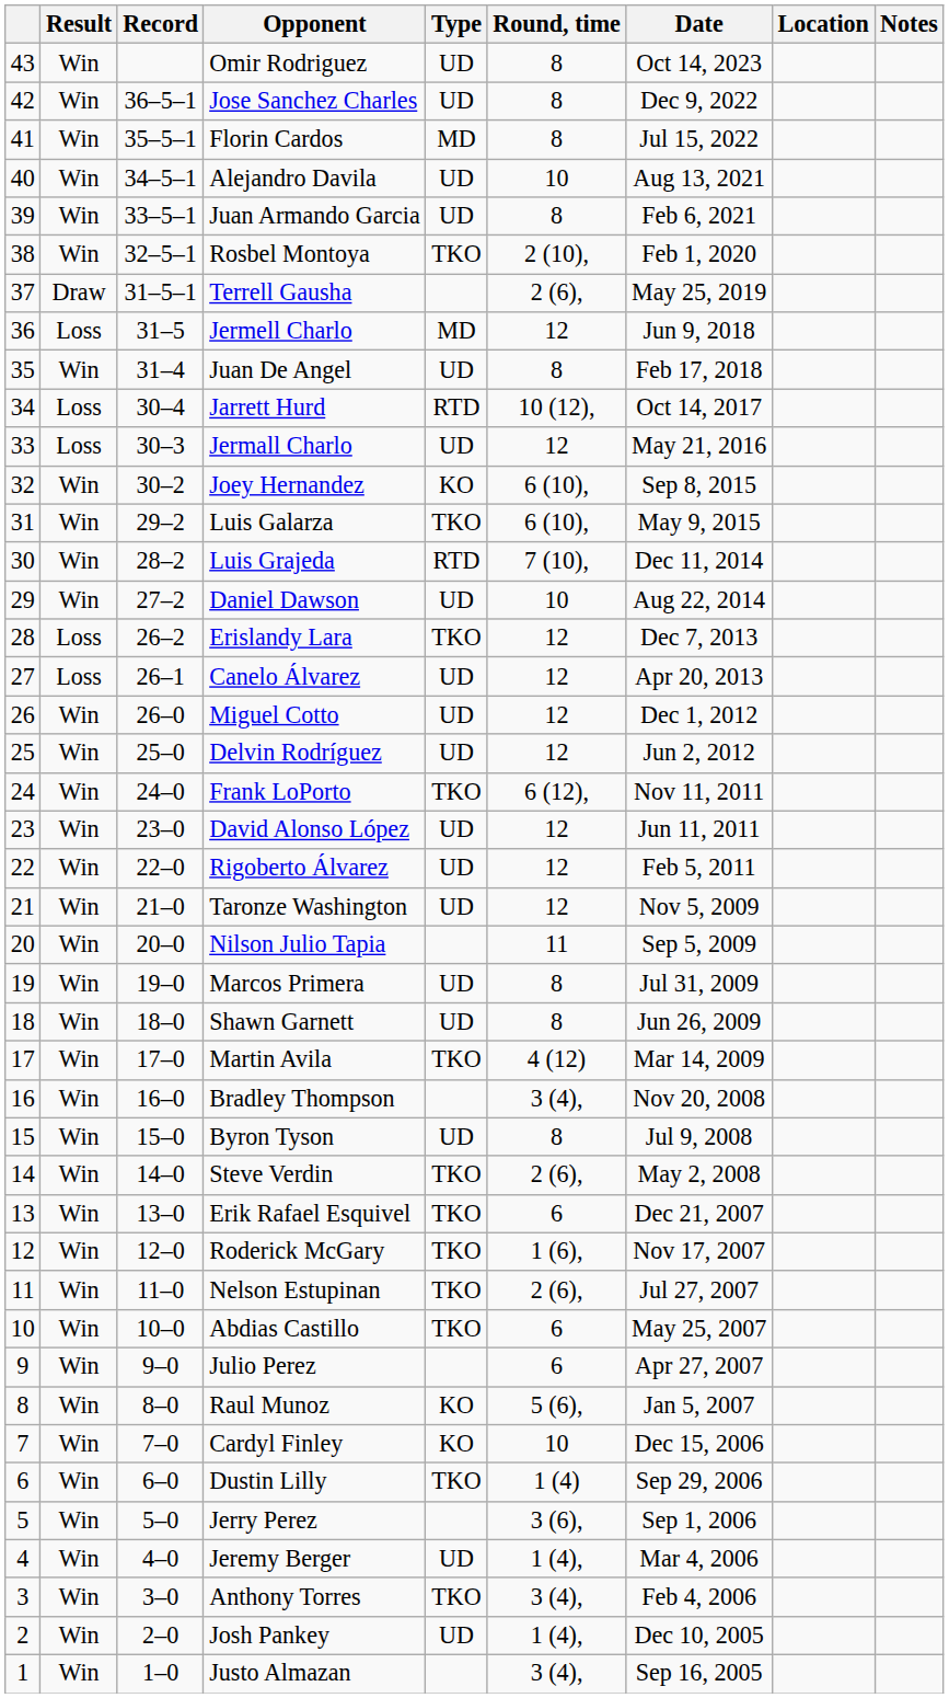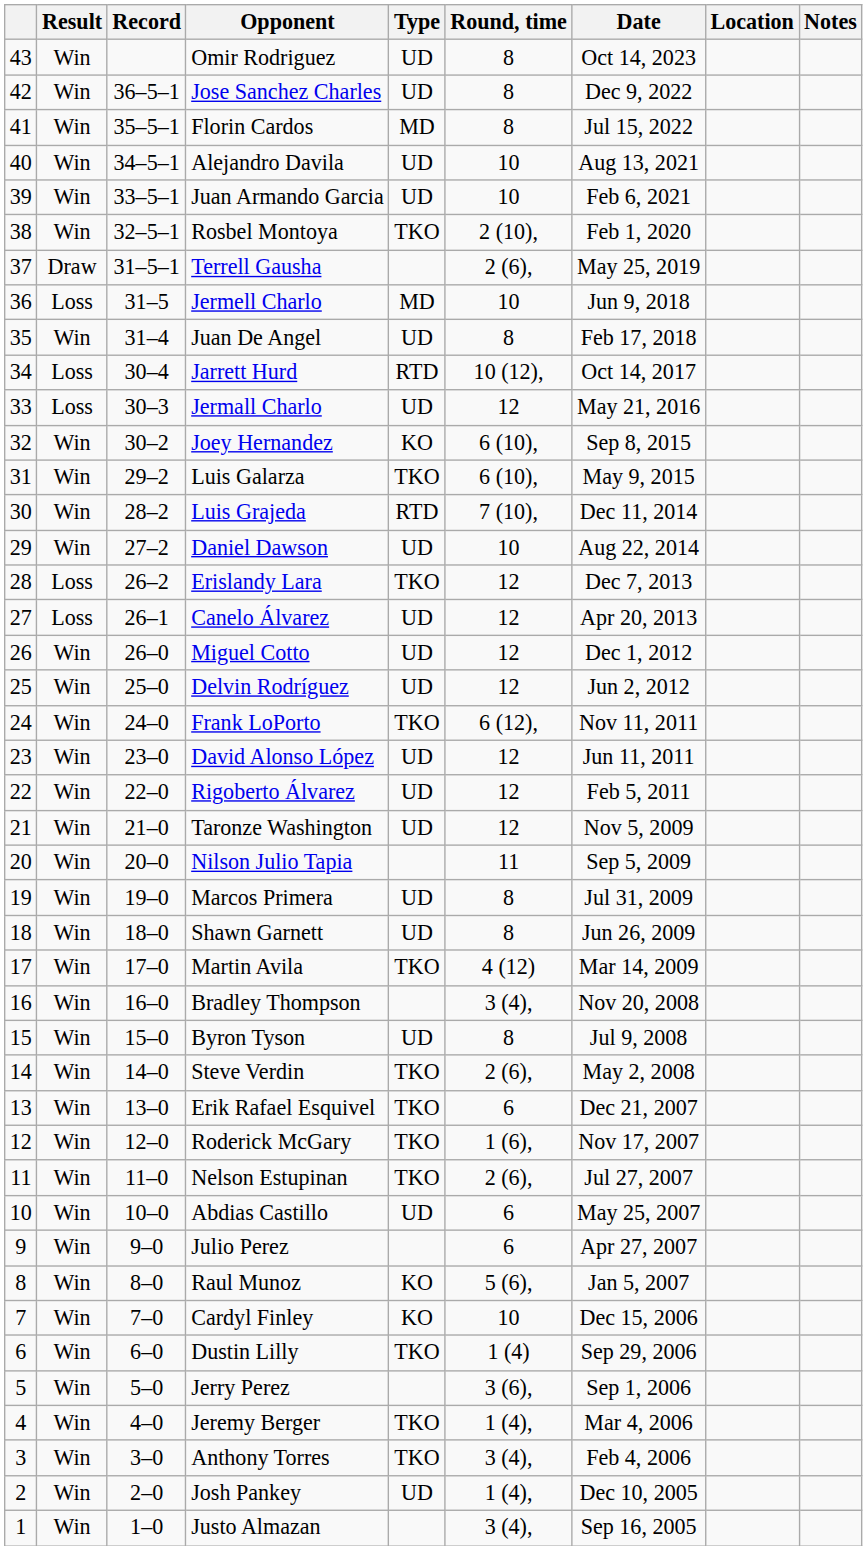 <table class="wikitable" style="text-align:center">
 <tr>
 <th></th>
 <th>Result</th>
 <th>Record</th>
 <th>Opponent</th>
 <th>Type</th>
 <th>Round, time</th>
 <th>Date</th>
 <th>Location</th>
 <th>Notes</th>
 </tr>
 <tr>
 <td>43</td>
 <td>Win</td>
 <td></td>
 <td style="text-align:left;">Omir Rodriguez</td>
 <td>UD</td>
 <td>8</td>
 <td>Oct 14, 2023</td>
 <td style="text-align:left;"></td>
 <td></td>
 </tr>
 <tr>
 <td>42</td>
 <td>Win</td>
 <td>36–5–1</td>
 <td style="text-align:left;"><a href='#'>Jose Sanchez Charles</a></td>
 <td>UD</td>
 <td>8</td>
 <td>Dec 9, 2022</td>
 <td style="text-align:left;"></td>
 <td style="text-align:left;"></td>
 </tr>
 <tr>
 <td>41</td>
 <td>Win</td>
 <td>35–5–1</td>
 <td style="text-align:left;">Florin Cardos</td>
 <td>MD</td>
 <td>8</td>
 <td>Jul 15, 2022</td>
 <td style="text-align:left;"></td>
 <td></td>
 </tr>
 <tr>
 <td>40</td>
 <td>Win</td>
 <td>34–5–1</td>
 <td style="text-align:left;">Alejandro Davila</td>
 <td>UD</td>
 <td>10</td>
 <td>Aug 13, 2021</td>
 <td style="text-align:left;"></td>
 <td></td>
 </tr>
 <tr>
 <td>39</td>
 <td>Win</td>
 <td>33–5–1</td>
 <td style="text-align:left;">Juan Armando Garcia</td>
 <td>UD</td>
-<td>8</td>
+<td>10</td>
 <td>Feb 6, 2021</td>
 <td style="text-align:left;"></td>
 <td></td>
 </tr>
 <tr>
 <td>38</td>
 <td>Win</td>
 <td>32–5–1</td>
 <td style="text-align:left;">Rosbel Montoya</td>
 <td>TKO</td>
 <td>2 (10), </td>
 <td>Feb 1, 2020</td>
 <td style="text-align:left;"></td>
 <td></td>
 </tr>
 <tr>
 <td>37</td>
 <td>Draw</td>
 <td>31–5–1</td>
 <td style="text-align:left;"><a href='#'>Terrell Gausha</a></td>
 <td></td>
 <td>2 (6), </td>
 <td>May 25, 2019</td>
 <td style="text-align:left;"></td>
 <td></td>
 </tr>
 <tr>
 <td>36</td>
 <td>Loss</td>
 <td>31–5</td>
 <td style="text-align:left;"><a href='#'>Jermell Charlo</a></td>
 <td>MD</td>
-<td>12</td>
+<td>10</td>
 <td>Jun 9, 2018</td>
 <td style="text-align:left;"></td>
 <td style="text-align:left;"></td>
 </tr>
 <tr>
 <td>35</td>
 <td>Win</td>
 <td>31–4</td>
 <td style="text-align:left;">Juan De Angel</td>
 <td>UD</td>
 <td>8</td>
 <td>Feb 17, 2018</td>
 <td style="text-align:left;"></td>
 <td></td>
 </tr>
 <tr>
 <td>34</td>
 <td>Loss</td>
 <td>30–4</td>
 <td style="text-align:left;"><a href='#'>Jarrett Hurd</a></td>
 <td>RTD</td>
 <td>10 (12), </td>
 <td>Oct 14, 2017</td>
 <td style="text-align:left;"></td>
 <td style="text-align:left;"></td>
 </tr>
 <tr>
 <td>33</td>
 <td>Loss</td>
 <td>30–3</td>
 <td style="text-align:left;"><a href='#'>Jermall Charlo</a></td>
 <td>UD</td>
 <td>12</td>
 <td>May 21, 2016</td>
 <td style="text-align:left;"></td>
 <td style="text-align:left;"></td>
 </tr>
 <tr>
 <td>32</td>
 <td>Win</td>
 <td>30–2</td>
 <td style="text-align:left;"><a href='#'>Joey Hernandez</a></td>
 <td>KO</td>
 <td>6 (10), </td>
 <td>Sep 8, 2015</td>
 <td style="text-align:left;"></td>
 <td></td>
 </tr>
 <tr>
 <td>31</td>
 <td>Win</td>
 <td>29–2</td>
 <td style="text-align:left;">Luis Galarza</td>
 <td>TKO</td>
 <td>6 (10), </td>
 <td>May 9, 2015</td>
 <td style="text-align:left;"></td>
 <td></td>
 </tr>
 <tr>
 <td>30</td>
 <td>Win</td>
 <td>28–2</td>
 <td style="text-align:left;"><a href='#'>Luis Grajeda</a></td>
 <td>RTD</td>
 <td>7 (10), </td>
 <td>Dec 11, 2014</td>
 <td style="text-align:left;"></td>
 <td></td>
 </tr>
 <tr>
 <td>29</td>
 <td>Win</td>
 <td>27–2</td>
 <td style="text-align:left;"><a href='#'>Daniel Dawson</a></td>
 <td>UD</td>
 <td>10</td>
 <td>Aug 22, 2014</td>
 <td style="text-align:left;"></td>
 <td></td>
 </tr>
 <tr>
 <td>28</td>
 <td>Loss</td>
 <td>26–2</td>
 <td style="text-align:left;"><a href='#'>Erislandy Lara</a></td>
 <td>TKO</td>
 <td>12</td>
 <td>Dec 7, 2013</td>
 <td style="text-align:left;"></td>
 <td style="text-align:left;"></td>
 </tr>
 <tr>
 <td>27</td>
 <td>Loss</td>
 <td>26–1</td>
 <td style="text-align:left;"><a href='#'>Canelo Álvarez</a></td>
 <td>UD</td>
 <td>12</td>
 <td>Apr 20, 2013</td>
 <td style="text-align:left;"></td>
 <td style="text-align:left;"></td>
 </tr>
 <tr>
 <td>26</td>
 <td>Win</td>
 <td>26–0</td>
 <td style="text-align:left;"><a href='#'>Miguel Cotto</a></td>
 <td>UD</td>
 <td>12</td>
 <td>Dec 1, 2012</td>
 <td style="text-align:left;"></td>
 <td style="text-align:left;"></td>
 </tr>
 <tr>
 <td>25</td>
 <td>Win</td>
 <td>25–0</td>
 <td style="text-align:left;"><a href='#'>Delvin Rodríguez</a></td>
 <td>UD</td>
 <td>12</td>
 <td>Jun 2, 2012</td>
 <td style="text-align:left;"></td>
 <td style="text-align:left;"></td>
 </tr>
 <tr>
 <td>24</td>
 <td>Win</td>
 <td>24–0</td>
 <td style="text-align:left;"><a href='#'>Frank LoPorto</a></td>
 <td>TKO</td>
 <td>6 (12), </td>
 <td>Nov 11, 2011</td>
 <td style="text-align:left;"></td>
 <td style="text-align:left;"></td>
 </tr>
 <tr>
 <td>23</td>
 <td>Win</td>
 <td>23–0</td>
 <td style="text-align:left;"><a href='#'>David Alonso López</a></td>
 <td>UD</td>
 <td>12</td>
 <td>Jun 11, 2011</td>
 <td style="text-align:left;"></td>
 <td style="text-align:left;"></td>
 </tr>
 <tr>
 <td>22</td>
 <td>Win</td>
 <td>22–0</td>
 <td style="text-align:left;"><a href='#'>Rigoberto Álvarez</a></td>
 <td>UD</td>
 <td>12</td>
 <td>Feb 5, 2011</td>
 <td style="text-align:left;"></td>
 <td style="text-align:left;"></td>
 </tr>
 <tr>
 <td>21</td>
 <td>Win</td>
 <td>21–0</td>
 <td style="text-align:left;">Taronze Washington</td>
 <td>UD</td>
 <td>12</td>
 <td>Nov 5, 2009</td>
 <td style="text-align:left;"></td>
 <td style="text-align:left;"></td>
 </tr>
 <tr>
 <td>20</td>
 <td>Win</td>
 <td>20–0</td>
 <td style="text-align:left;"><a href='#'>Nilson Julio Tapia</a></td>
 <td></td>
 <td>11</td>
 <td>Sep 5, 2009</td>
 <td style="text-align:left;"></td>
 <td style="text-align:left;"></td>
 </tr>
 <tr>
 <td>19</td>
 <td>Win</td>
 <td>19–0</td>
 <td style="text-align:left;">Marcos Primera</td>
 <td>UD</td>
 <td>8</td>
 <td>Jul 31, 2009</td>
 <td style="text-align:left;"></td>
 <td></td>
 </tr>
 <tr>
 <td>18</td>
 <td>Win</td>
 <td>18–0</td>
 <td style="text-align:left;">Shawn Garnett</td>
 <td>UD</td>
 <td>8</td>
 <td>Jun 26, 2009</td>
 <td style="text-align:left;"></td>
 <td></td>
 </tr>
 <tr>
 <td>17</td>
 <td>Win</td>
 <td>17–0</td>
 <td style="text-align:left;">Martin Avila</td>
 <td>TKO</td>
 <td>4 (12)</td>
 <td>Mar 14, 2009</td>
 <td style="text-align:left;"></td>
 <td style="text-align:left;"></td>
 </tr>
 <tr>
 <td>16</td>
 <td>Win</td>
 <td>16–0</td>
 <td style="text-align:left;">Bradley Thompson</td>
 <td></td>
 <td>3 (4), </td>
 <td>Nov 20, 2008</td>
 <td style="text-align:left;"></td>
 <td></td>
 </tr>
 <tr>
 <td>15</td>
 <td>Win</td>
 <td>15–0</td>
 <td style="text-align:left;">Byron Tyson</td>
 <td>UD</td>
 <td>8</td>
 <td>Jul 9, 2008</td>
 <td style="text-align:left;"></td>
 <td></td>
 </tr>
 <tr>
 <td>14</td>
 <td>Win</td>
 <td>14–0</td>
 <td style="text-align:left;">Steve Verdin</td>
 <td>TKO</td>
 <td>2 (6), </td>
 <td>May 2, 2008</td>
 <td style="text-align:left;"></td>
 <td></td>
 </tr>
 <tr>
 <td>13</td>
 <td>Win</td>
 <td>13–0</td>
 <td style="text-align:left;">Erik Rafael Esquivel</td>
 <td>TKO</td>
 <td>6</td>
 <td>Dec 21, 2007</td>
 <td style="text-align:left;"></td>
 <td></td>
 </tr>
 <tr>
 <td>12</td>
 <td>Win</td>
 <td>12–0</td>
 <td style="text-align:left;">Roderick McGary</td>
 <td>TKO</td>
 <td>1 (6), </td>
 <td>Nov 17, 2007</td>
 <td style="text-align:left;"></td>
 <td></td>
 </tr>
 <tr>
 <td>11</td>
 <td>Win</td>
 <td>11–0</td>
 <td style="text-align:left;">Nelson Estupinan</td>
 <td>TKO</td>
 <td>2 (6), </td>
 <td>Jul 27, 2007</td>
 <td style="text-align:left;"></td>
 <td></td>
 </tr>
 <tr>
 <td>10</td>
 <td>Win</td>
 <td>10–0</td>
 <td style="text-align:left;">Abdias Castillo</td>
-<td>TKO</td>
+<td>UD</td>
 <td>6</td>
 <td>May 25, 2007</td>
 <td style="text-align:left;"></td>
 <td></td>
 </tr>
 <tr>
 <td>9</td>
 <td>Win</td>
 <td>9–0</td>
 <td style="text-align:left;">Julio Perez</td>
 <td></td>
 <td>6</td>
 <td>Apr 27, 2007</td>
 <td style="text-align:left;"></td>
 <td></td>
 </tr>
 <tr>
 <td>8</td>
 <td>Win</td>
 <td>8–0</td>
 <td style="text-align:left;">Raul Munoz</td>
 <td>KO</td>
 <td>5 (6), </td>
 <td>Jan 5, 2007</td>
 <td style="text-align:left;"></td>
 <td></td>
 </tr>
 <tr>
 <td>7</td>
 <td>Win</td>
 <td>7–0</td>
 <td style="text-align:left;">Cardyl Finley</td>
 <td>KO</td>
 <td>10</td>
 <td>Dec 15, 2006</td>
 <td style="text-align:left;"></td>
 <td></td>
 </tr>
 <tr>
 <td>6</td>
 <td>Win</td>
 <td>6–0</td>
 <td style="text-align:left;">Dustin Lilly</td>
 <td>TKO</td>
 <td>1 (4)</td>
 <td>Sep 29, 2006</td>
 <td style="text-align:left;"></td>
 <td></td>
 </tr>
 <tr>
 <td>5</td>
 <td>Win</td>
 <td>5–0</td>
 <td style="text-align:left;">Jerry Perez</td>
 <td></td>
 <td>3 (6), </td>
 <td>Sep 1, 2006</td>
 <td style="text-align:left;"></td>
 <td></td>
 </tr>
 <tr>
 <td>4</td>
 <td>Win</td>
 <td>4–0</td>
 <td style="text-align:left;">Jeremy Berger</td>
-<td>UD</td>
+<td>TKO</td>
 <td>1 (4), </td>
 <td>Mar 4, 2006</td>
 <td style="text-align:left;"></td>
 <td></td>
 </tr>
 <tr>
 <td>3</td>
 <td>Win</td>
 <td>3–0</td>
 <td style="text-align:left;">Anthony Torres</td>
 <td>TKO</td>
 <td>3 (4), </td>
 <td>Feb 4, 2006</td>
 <td style="text-align:left;"></td>
 <td></td>
 </tr>
 <tr>
 <td>2</td>
 <td>Win</td>
 <td>2–0</td>
 <td style="text-align:left;">Josh Pankey</td>
 <td>UD</td>
 <td>1 (4), </td>
 <td>Dec 10, 2005</td>
 <td style="text-align:left;"></td>
 <td></td>
 </tr>
 <tr>
 <td>1</td>
 <td>Win</td>
 <td>1–0</td>
 <td style="text-align:left;">Justo Almazan</td>
 <td></td>
 <td>3 (4), </td>
 <td>Sep 16, 2005</td>
 <td style="text-align:left;"></td>
 <td></td>
 </tr>
 </table>
